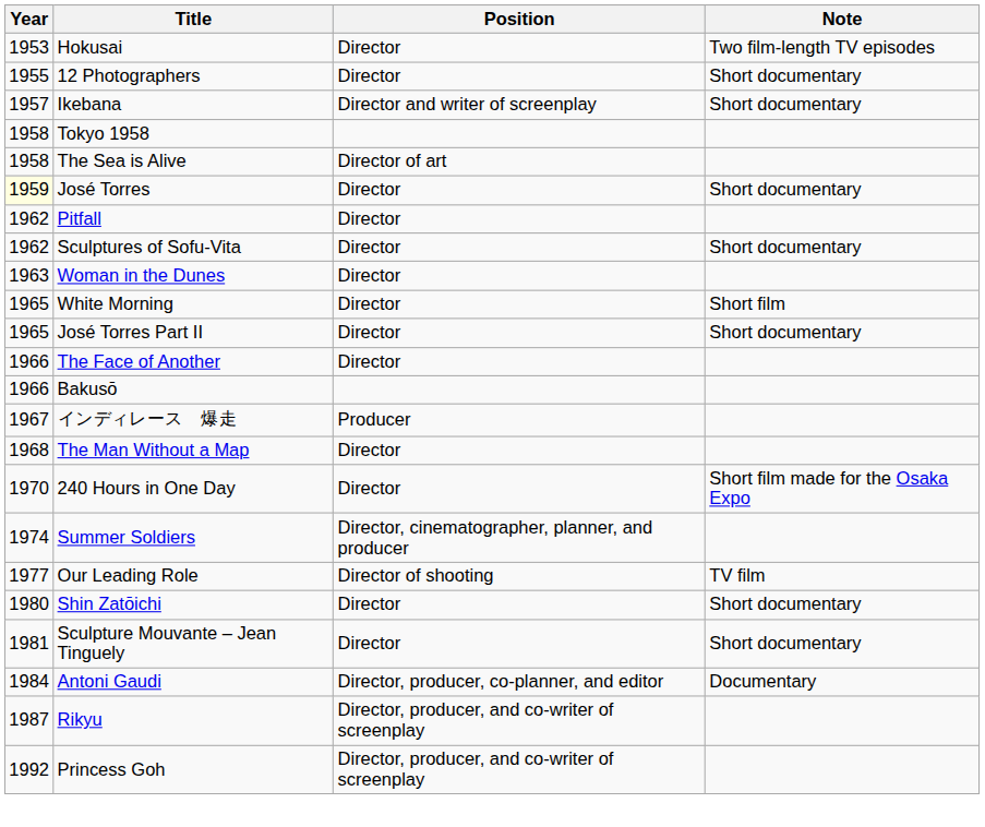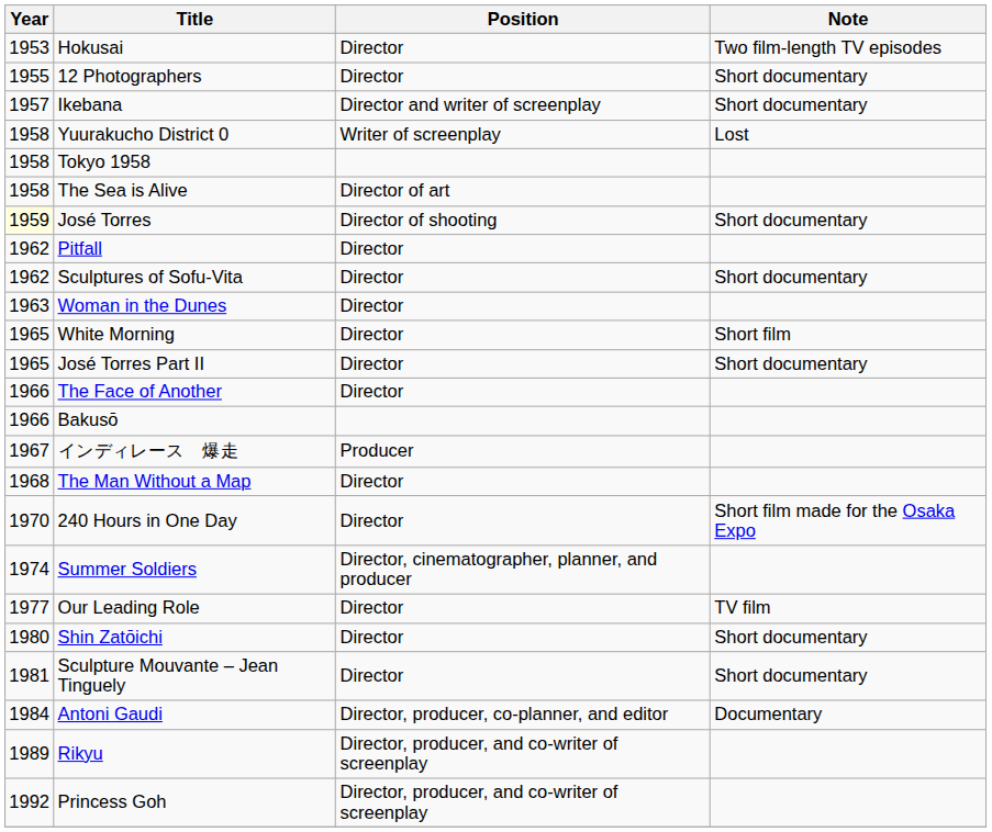 <table class="wikitable">
 <tr style="background:#b0c4de; text-align:center;">
 <th>Year</th>
 <th>Title</th>
 <th>Position</th>
 <th>Note</th>
 </tr>
 <tr>
 <td>1953</td>
 <td>Hokusai</td>
 <td>Director</td>
 <td>Two film-length TV episodes</td>
 </tr>
 <tr>
 <td>1955</td>
 <td>12 Photographers</td>
 <td>Director</td>
 <td>Short documentary</td>
 </tr>
 <tr>
 <td>1957</td>
 <td>Ikebana</td>
 <td>Director and writer of screenplay</td>
 <td>Short documentary</td>
 </tr>
 <tr>
 <td>1958</td>
+<td>Yuurakucho District 0</td>
+<td>Writer of screenplay</td>
+<td>Lost</td>
+</tr>
+<tr>
+<td>1958</td>
 <td>Tokyo 1958</td>
 <td></td>
 <td></td>
 </tr>
 <tr>
 <td>1958</td>
 <td>The Sea is Alive</td>
 <td>Director of art</td>
 <td></td>
 </tr>
 <tr>
 <td style="background: lightyellow;">1959</td>
 <td>José Torres</td>
-<td>Director</td>
+<td>Director of shooting</td>
 <td>Short documentary</td>
 </tr>
 <tr>
 <td>1962</td>
 <td><a href='#'>Pitfall</a></td>
 <td>Director</td>
 <td></td>
 </tr>
 <tr>
 <td>1962</td>
 <td>Sculptures of Sofu-Vita</td>
 <td>Director</td>
 <td>Short documentary</td>
 </tr>
 <tr>
 <td>1963</td>
 <td><a href='#'>Woman in the Dunes</a></td>
 <td>Director</td>
 <td></td>
 </tr>
 <tr>
 <td>1965</td>
 <td>White Morning</td>
 <td>Director</td>
 <td>Short film</td>
 </tr>
 <tr>
 <td>1965</td>
 <td>José Torres Part II</td>
 <td>Director</td>
 <td>Short documentary</td>
 </tr>
 <tr>
 <td>1966</td>
 <td><a href='#'>The Face of Another</a></td>
 <td>Director</td>
 <td></td>
 </tr>
 <tr>
 <td>1966</td>
 <td>Bakusō</td>
 <td></td>
 <td></td>
 </tr>
 <tr>
 <td>1967</td>
 <td>インディレース　爆走</td>
 <td>Producer</td>
 <td></td>
 </tr>
 <tr>
 <td>1968</td>
 <td><a href='#'>The Man Without a Map</a></td>
 <td>Director</td>
 <td></td>
 </tr>
 <tr>
 <td>1970</td>
 <td>240 Hours in One Day</td>
 <td>Director</td>
 <td>Short film made for the <a href='#'>Osaka Expo</a></td>
 </tr>
 <tr>
 <td>1974</td>
 <td><a href='#'>Summer Soldiers</a></td>
 <td>Director, cinematographer, planner, and producer</td>
 <td></td>
 </tr>
 <tr>
 <td>1977</td>
 <td>Our Leading Role</td>
-<td>Director of shooting</td>
+<td>Director</td>
 <td>TV film</td>
 </tr>
 <tr>
 <td>1980</td>
 <td><a href='#'>Shin Zatōichi</a></td>
 <td>Director</td>
 <td>Short documentary</td>
 </tr>
 <tr>
 <td>1981</td>
 <td>Sculpture Mouvante – Jean Tinguely</td>
 <td>Director</td>
 <td>Short documentary</td>
 </tr>
 <tr>
 <td>1984</td>
 <td><a href='#'>Antoni Gaudi</a></td>
 <td>Director, producer, co-planner, and editor</td>
 <td>Documentary</td>
 </tr>
 <tr>
-<td>1987</td>
+<td>1989</td>
 <td><a href='#'>Rikyu</a></td>
 <td>Director, producer, and co-writer of screenplay</td>
 <td></td>
 </tr>
 <tr>
 <td>1992</td>
 <td>Princess Goh</td>
 <td>Director, producer, and co-writer of screenplay</td>
 <td></td>
 </tr>
 <tr>
 </tr>
 </table>
